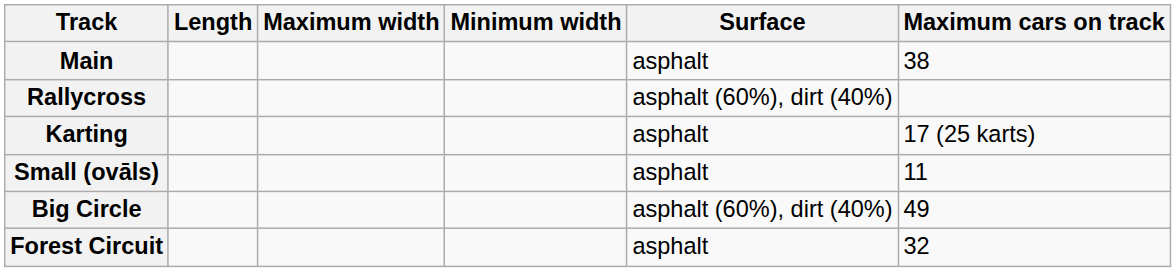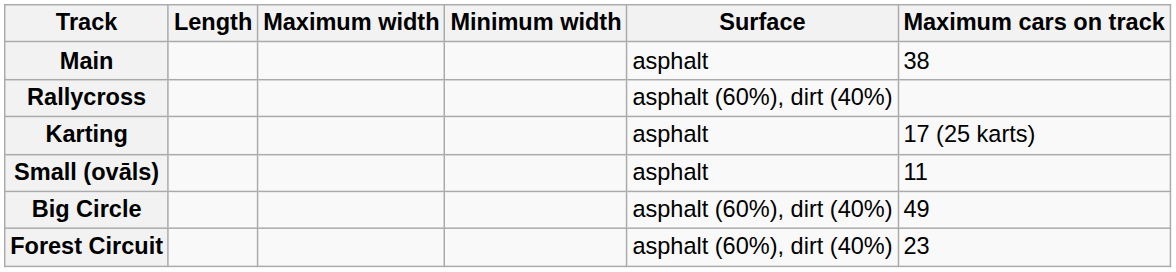 <table class='wikitable'>
 <tr>
 <th>Track</th>
 <th>Length</th>
 <th>Maximum width</th>
 <th>Minimum width</th>
 <th>Surface</th>
 <th>Maximum cars on track</th>
 </tr>
 <tr>
 <th>Main</th>
 <td></td>
 <td></td>
 <td></td>
 <td>asphalt</td>
 <td>38</td>
 </tr>
 <tr>
 <th>Rallycross</th>
 <td></td>
 <td></td>
 <td></td>
 <td>asphalt (60%), dirt (40%)</td>
 <td></td>
 </tr>
 <tr>
 <th>Karting</th>
 <td></td>
 <td></td>
 <td></td>
 <td>asphalt</td>
 <td>17 (25 karts)</td>
 </tr>
 <tr>
 <th>Small (ovāls)</th>
 <td></td>
 <td></td>
 <td></td>
 <td>asphalt</td>
 <td>11</td>
 </tr>
 <tr>
 <th>Big Circle</th>
 <td></td>
 <td></td>
 <td></td>
 <td>asphalt (60%), dirt (40%)</td>
 <td>49</td>
 </tr>
 <tr>
 <th>Forest Circuit</th>
 <td></td>
 <td></td>
 <td></td>
-<td>asphalt</td>
-<td>32</td>
+<td>asphalt (60%), dirt (40%)</td>
+<td>23</td>
 </tr>
 </table>
